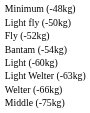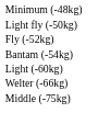 <table>
 <tr>
 <td rowspan=2>Minimum (-48kg)</td>
 <td rowspan=2></td>
 <td rowspan=2></td>
 <td></td>
 </tr>
 <tr>
 <td></td>
 </tr>
 <tr>
 <td>Light fly (-50kg)</td>
 <td></td>
 <td></td>
 <td></td>
 </tr>
 <tr>
 <td rowspan=2>Fly (-52kg)</td>
 <td rowspan=2></td>
 <td rowspan=2></td>
 <td></td>
 </tr>
 <tr>
 <td></td>
 </tr>
 <tr>
 <td>Bantam (-54kg)</td>
 <td></td>
 <td></td>
 <td></td>
 </tr>
 <tr>
 <td rowspan=2>Light (-60kg)</td>
 <td rowspan=2></td>
 <td rowspan=2></td>
 <td></td>
 </tr>
 <tr>
 <td></td>
 </tr>
 <tr>
-<td>Light Welter (-63kg)</td>
-<td></td>
-<td></td>
-<td></td>
-</tr>
-<tr>
 <td>Welter (-66kg)</td>
 <td></td>
 <td></td>
 <td></td>
 </tr>
 <tr>
 <td>Middle (-75kg)</td>
 <td></td>
 <td></td>
 <td></td>
 </tr>
 <tr>
 </tr>
 </table>
